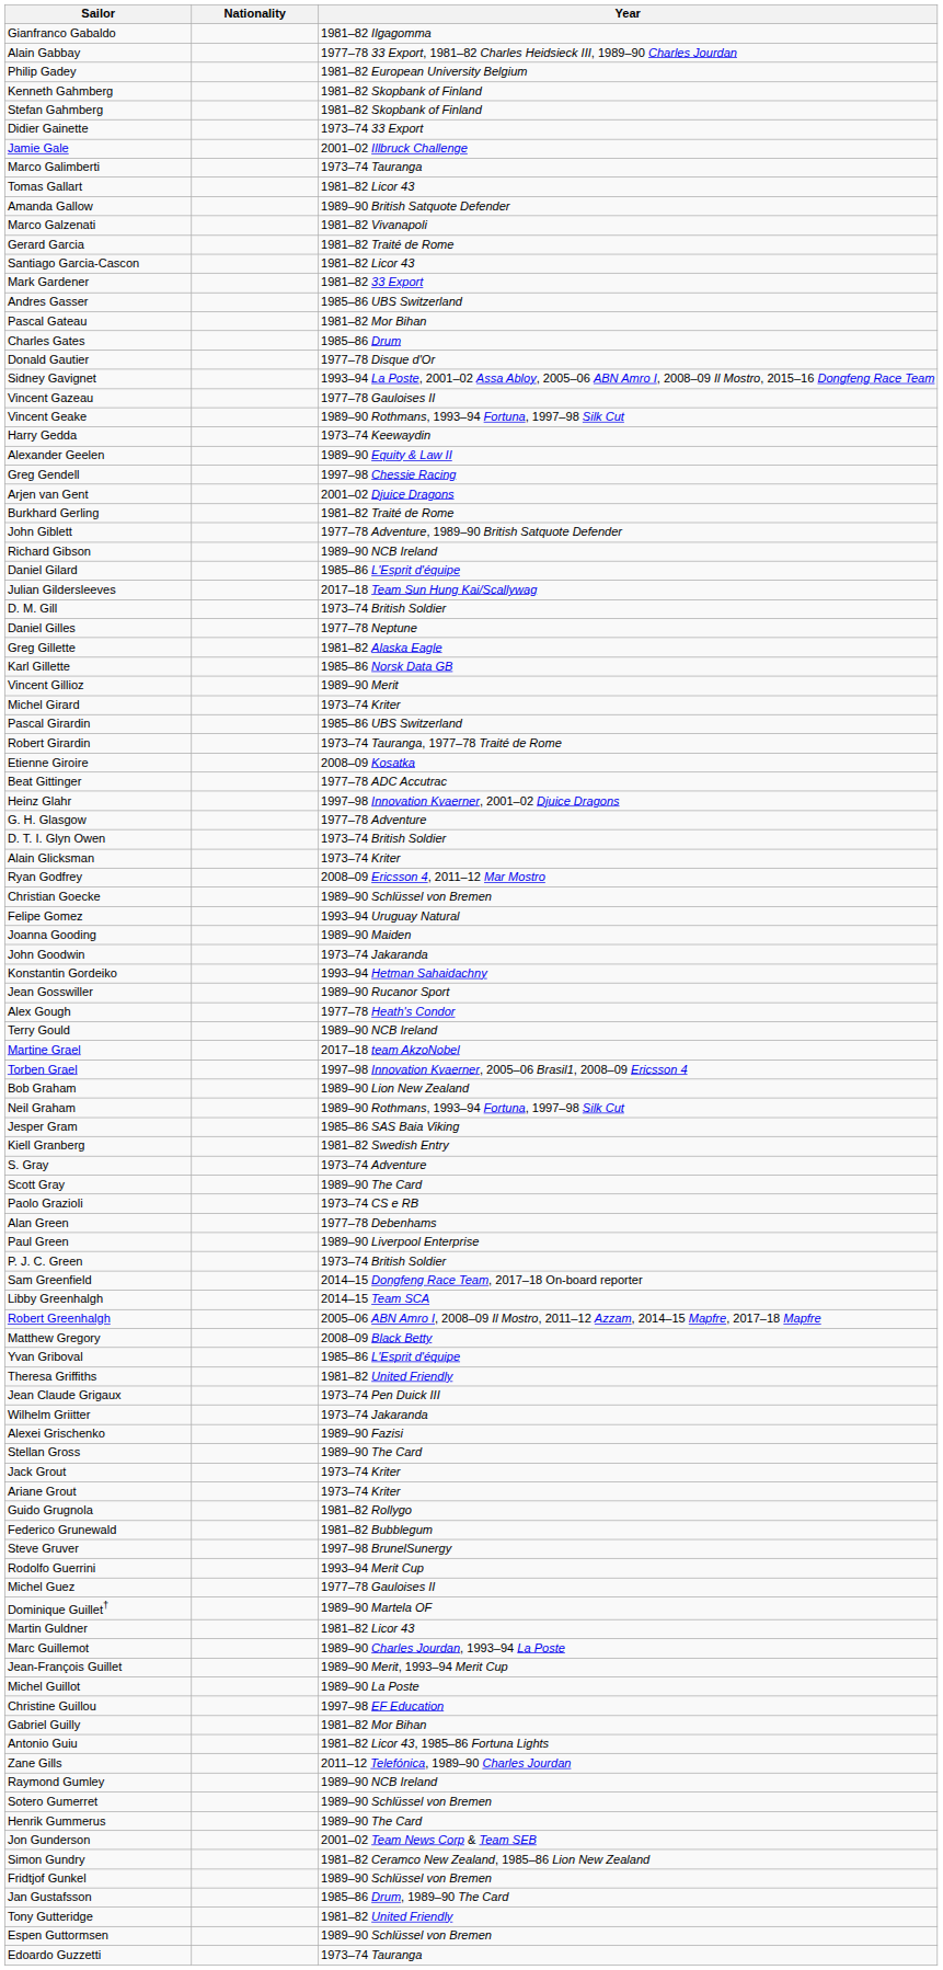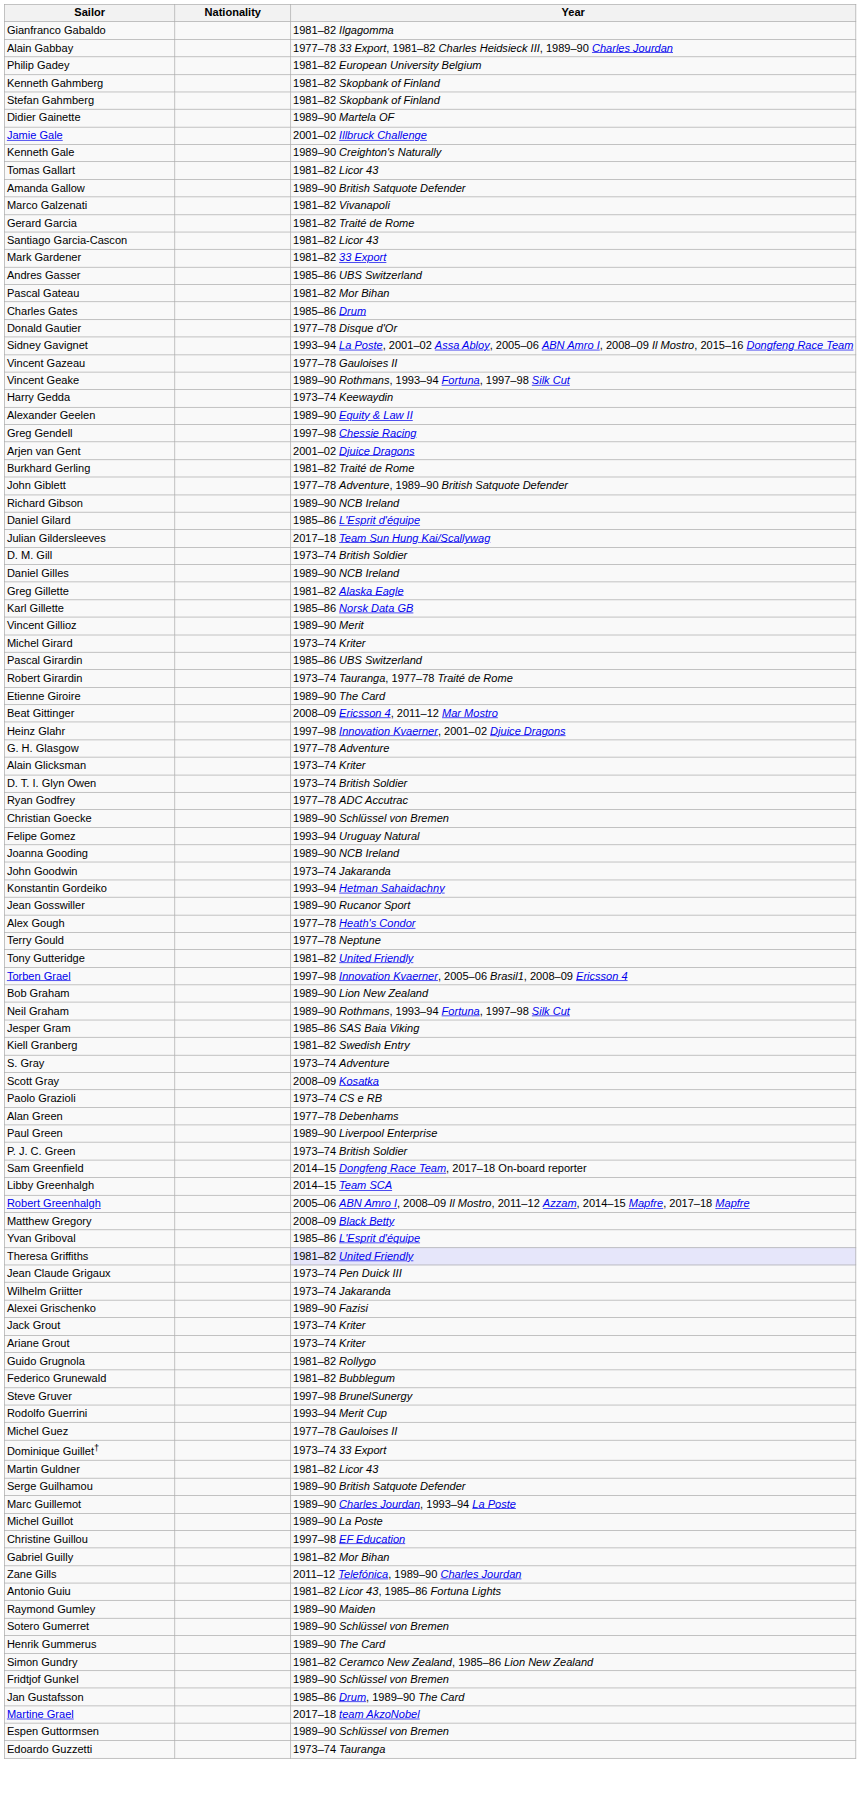 <table class=wikitable>
 <tr>
 <th style="width:15em">Sailor</th>
 <th style="width:10em">Nationality</th>
 <th>Year</th>
 </tr>
 <tr>
 <td>Gianfranco Gabaldo</td>
 <td></td>
 <td>1981–82 <em>Ilgagomma</em></td>
 </tr>
 <tr>
 <td>Alain Gabbay</td>
 <td></td>
 <td>1977–78 <em>33 Export</em>, 1981–82 <em>Charles Heidsieck III</em>, 1989–90 <em><a href='#'>Charles Jourdan</a></em></td>
 </tr>
 <tr>
 <td>Philip Gadey</td>
 <td></td>
 <td>1981–82 <em>European University Belgium</em></td>
 </tr>
 <tr>
 <td>Kenneth Gahmberg</td>
 <td></td>
 <td>1981–82 <em>Skopbank of Finland</em></td>
 </tr>
 <tr>
 <td>Stefan Gahmberg</td>
 <td></td>
 <td>1981–82 <em>Skopbank of Finland</em></td>
 </tr>
 <tr>
 <td>Didier Gainette</td>
 <td></td>
-<td>1973–74 <em>33 Export</em></td>
+<td>1989–90 <em>Martela OF</em></td>
 </tr>
 <tr>
 <td><a href='#'>Jamie Gale</a></td>
 <td></td>
 <td>2001–02 <em><a href='#'>Illbruck Challenge</a></em></td>
 </tr>
 <tr>
-<td>Marco Galimberti</td>
+<td>Kenneth Gale</td>
 <td></td>
-<td>1973–74 <em>Tauranga</em></td>
+<td>1989–90 <em>Creighton's Naturally</em></td>
 </tr>
 <tr>
 <td>Tomas Gallart</td>
 <td></td>
 <td>1981–82 <em>Licor 43</em></td>
 </tr>
 <tr>
 <td>Amanda Gallow</td>
 <td></td>
 <td>1989–90 <em>British Satquote Defender</em></td>
 </tr>
 <tr>
 <td>Marco Galzenati</td>
 <td></td>
 <td>1981–82 <em>Vivanapoli</em></td>
 </tr>
 <tr>
 <td>Gerard Garcia</td>
 <td></td>
 <td>1981–82 <em>Traité de Rome</em></td>
 </tr>
 <tr>
 <td>Santiago Garcia-Cascon</td>
 <td></td>
 <td>1981–82 <em>Licor 43</em></td>
 </tr>
 <tr>
 <td>Mark Gardener</td>
 <td></td>
 <td>1981–82 <em><a href='#'>33 Export</a></em></td>
 </tr>
 <tr>
 <td>Andres Gasser</td>
 <td></td>
 <td>1985–86 <em>UBS Switzerland</em></td>
 </tr>
 <tr>
 <td>Pascal Gateau</td>
 <td></td>
 <td>1981–82 <em>Mor Bihan</em></td>
 </tr>
 <tr>
 <td>Charles Gates</td>
 <td></td>
 <td>1985–86 <em><a href='#'>Drum</a></em></td>
 </tr>
 <tr>
 <td>Donald Gautier</td>
 <td></td>
 <td>1977–78 <em>Disque d'Or</em></td>
 </tr>
 <tr>
 <td>Sidney Gavignet</td>
 <td></td>
 <td>1993–94 <em><a href='#'>La Poste</a></em>, 2001–02 <em><a href='#'>Assa Abloy</a></em>, 2005–06 <em><a href='#'>ABN Amro I</a></em>, 2008–09 <em>Il Mostro</em>, 2015–16 <em><a href='#'>Dongfeng Race Team</a></em></td>
 </tr>
 <tr>
 <td>Vincent Gazeau</td>
 <td></td>
 <td>1977–78 <em>Gauloises II</em></td>
 </tr>
 <tr>
 <td>Vincent Geake</td>
 <td></td>
 <td>1989–90 <em>Rothmans</em>, 1993–94 <em><a href='#'>Fortuna</a></em>, 1997–98 <em><a href='#'>Silk Cut</a></em></td>
 </tr>
 <tr>
 <td>Harry Gedda</td>
 <td></td>
 <td>1973–74 <em>Keewaydin</em></td>
 </tr>
 <tr>
 <td>Alexander Geelen</td>
 <td></td>
 <td>1989–90 <em><a href='#'>Equity & Law II</a></em></td>
 </tr>
 <tr>
 <td>Greg Gendell</td>
 <td></td>
 <td>1997–98 <em><a href='#'>Chessie Racing</a></em></td>
 </tr>
 <tr>
 <td>Arjen van Gent</td>
 <td></td>
 <td>2001–02 <em><a href='#'>Djuice Dragons</a></em></td>
 </tr>
 <tr>
 <td>Burkhard Gerling</td>
 <td></td>
 <td>1981–82 <em>Traité de Rome</em></td>
 </tr>
 <tr>
 <td>John Giblett</td>
 <td></td>
 <td>1977–78 <em>Adventure</em>, 1989–90 <em>British Satquote Defender</em></td>
 </tr>
 <tr>
 <td>Richard Gibson</td>
 <td></td>
 <td>1989–90 <em>NCB Ireland</em></td>
 </tr>
 <tr>
 <td>Daniel Gilard</td>
 <td></td>
 <td>1985–86 <em><a href='#'>L'Esprit d'équipe</a></em></td>
 </tr>
 <tr>
 <td>Julian Gildersleeves</td>
 <td></td>
 <td>2017–18 <em><a href='#'>Team Sun Hung Kai/Scallywag</a></em></td>
 </tr>
 <tr>
 <td>D. M. Gill</td>
 <td></td>
 <td>1973–74 <em>British Soldier</em></td>
 </tr>
 <tr>
 <td>Daniel Gilles</td>
 <td></td>
-<td>1977–78 <em>Neptune</em></td>
+<td>1989–90 <em>NCB Ireland</em></td>
 </tr>
 <tr>
 <td>Greg Gillette</td>
 <td></td>
 <td>1981–82 <em><a href='#'>Alaska Eagle</a></em></td>
 </tr>
 <tr>
 <td>Karl Gillette</td>
 <td></td>
 <td>1985–86 <em><a href='#'>Norsk Data GB</a></em></td>
 </tr>
 <tr>
 <td>Vincent Gillioz</td>
 <td></td>
 <td>1989–90 <em>Merit</em></td>
 </tr>
 <tr>
 <td>Michel Girard</td>
 <td></td>
 <td>1973–74 <em>Kriter</em></td>
 </tr>
 <tr>
 <td>Pascal Girardin</td>
 <td></td>
 <td>1985–86 <em>UBS Switzerland</em></td>
 </tr>
 <tr>
 <td>Robert Girardin</td>
 <td></td>
 <td>1973–74 <em>Tauranga</em>, 1977–78 <em>Traité de Rome</em></td>
 </tr>
 <tr>
 <td>Etienne Giroire</td>
 <td></td>
-<td>2008–09 <em><a href='#'>Kosatka</a></em></td>
+<td>1989–90 <em>The Card</em></td>
 </tr>
 <tr>
 <td>Beat Gittinger</td>
 <td></td>
-<td>1977–78 <em>ADC Accutrac</em></td>
+<td>2008–09 <em><a href='#'>Ericsson 4</a></em>, 2011–12 <em><a href='#'>Mar Mostro</a></em></td>
 </tr>
 <tr>
 <td>Heinz Glahr</td>
 <td></td>
 <td>1997–98 <em><a href='#'>Innovation Kvaerner</a></em>, 2001–02 <em><a href='#'>Djuice Dragons</a></em></td>
 </tr>
 <tr>
 <td>G. H. Glasgow</td>
 <td></td>
 <td>1977–78 <em>Adventure</em></td>
 </tr>
 <tr>
+<td>Alain Glicksman</td>
+<td></td>
+<td>1973–74 <em>Kriter</em></td>
+</tr>
+<tr>
 <td>D. T. I. Glyn Owen</td>
 <td></td>
 <td>1973–74 <em>British Soldier</em></td>
 </tr>
 <tr>
-<td>Alain Glicksman</td>
-<td></td>
-<td>1973–74 <em>Kriter</em></td>
-</tr>
-<tr>
 <td>Ryan Godfrey</td>
 <td></td>
-<td>2008–09 <em><a href='#'>Ericsson 4</a></em>, 2011–12 <em><a href='#'>Mar Mostro</a></em></td>
+<td>1977–78 <em>ADC Accutrac</em></td>
 </tr>
 <tr>
 <td>Christian Goecke</td>
 <td></td>
 <td>1989–90 <em>Schlüssel von Bremen</em></td>
 </tr>
 <tr>
 <td>Felipe Gomez</td>
 <td></td>
 <td>1993–94 <em>Uruguay Natural</em></td>
 </tr>
 <tr>
 <td>Joanna Gooding</td>
 <td></td>
-<td>1989–90 <em>Maiden</em></td>
+<td>1989–90 <em>NCB Ireland</em></td>
 </tr>
 <tr>
 <td>John Goodwin</td>
 <td></td>
 <td>1973–74 <em>Jakaranda</em></td>
 </tr>
 <tr>
 <td>Konstantin Gordeiko</td>
 <td></td>
 <td>1993–94 <em><a href='#'>Hetman Sahaidachny</a></em></td>
 </tr>
 <tr>
 <td>Jean Gosswiller</td>
 <td></td>
 <td>1989–90 <em>Rucanor Sport</em></td>
 </tr>
 <tr>
 <td>Alex Gough</td>
 <td></td>
 <td>1977–78 <em><a href='#'>Heath's Condor</a></em></td>
 </tr>
 <tr>
 <td>Terry Gould</td>
 <td></td>
-<td>1989–90 <em>NCB Ireland</em></td>
+<td>1977–78 <em>Neptune</em></td>
 </tr>
 <tr>
-<td><a href='#'>Martine Grael</a></td>
+<td>Tony Gutteridge</td>
 <td></td>
-<td>2017–18 <em><a href='#'>team AkzoNobel</a></em></td>
+<td>1981–82 <em><a href='#'>United Friendly</a></em></td>
 </tr>
 <tr>
 <td><a href='#'>Torben Grael</a></td>
 <td></td>
 <td>1997–98 <em><a href='#'>Innovation Kvaerner</a></em>, 2005–06 <em>Brasil1</em>, 2008–09 <em><a href='#'>Ericsson 4</a></em></td>
 </tr>
 <tr>
 <td>Bob Graham</td>
 <td></td>
 <td>1989–90 <em>Lion New Zealand</em></td>
 </tr>
 <tr>
 <td>Neil Graham</td>
 <td></td>
 <td>1989–90 <em>Rothmans</em>, 1993–94 <em><a href='#'>Fortuna</a></em>, 1997–98 <em><a href='#'>Silk Cut</a></em></td>
 </tr>
 <tr>
 <td>Jesper Gram</td>
 <td></td>
 <td>1985–86 <em>SAS Baia Viking</em></td>
 </tr>
 <tr>
 <td>Kiell Granberg</td>
 <td></td>
 <td>1981–82 <em>Swedish Entry</em></td>
 </tr>
 <tr>
 <td>S. Gray</td>
 <td></td>
 <td>1973–74 <em>Adventure</em></td>
 </tr>
 <tr>
 <td>Scott Gray</td>
 <td></td>
-<td>1989–90 <em>The Card</em></td>
+<td>2008–09 <em><a href='#'>Kosatka</a></em></td>
 </tr>
 <tr>
 <td>Paolo Grazioli</td>
 <td></td>
 <td>1973–74 <em>CS e RB</em></td>
 </tr>
 <tr>
 <td>Alan Green</td>
 <td></td>
 <td>1977–78 <em>Debenhams</em></td>
 </tr>
 <tr>
 <td>Paul Green</td>
 <td></td>
 <td>1989–90 <em>Liverpool Enterprise</em></td>
 </tr>
 <tr>
 <td>P. J. C. Green</td>
 <td></td>
 <td>1973–74 <em>British Soldier</em></td>
 </tr>
 <tr>
 <td>Sam Greenfield</td>
 <td></td>
 <td>2014–15 <em><a href='#'>Dongfeng Race Team</a></em>, 2017–18 On-board reporter</td>
 </tr>
 <tr>
 <td>Libby Greenhalgh</td>
 <td></td>
 <td>2014–15 <em><a href='#'>Team SCA</a></em></td>
 </tr>
 <tr>
 <td><a href='#'>Robert Greenhalgh</a></td>
 <td></td>
 <td>2005–06 <em><a href='#'>ABN Amro I</a></em>, 2008–09 <em>Il Mostro</em>, 2011–12 <em><a href='#'>Azzam</a></em>, 2014–15 <em><a href='#'>Mapfre</a></em>, 2017–18 <em><a href='#'>Mapfre</a></em></td>
 </tr>
 <tr>
 <td>Matthew Gregory</td>
 <td></td>
 <td>2008–09 <em><a href='#'>Black Betty</a></em></td>
 </tr>
 <tr>
 <td>Yvan Griboval</td>
 <td></td>
 <td>1985–86 <em><a href='#'>L'Esprit d'équipe</a></em></td>
 </tr>
 <tr>
 <td>Theresa Griffiths</td>
 <td></td>
-<td>1981–82 <em><a href='#'>United Friendly</a></em></td>
+<td style="background: lavender;">1981–82 <em><a href='#'>United Friendly</a></em></td>
 </tr>
 <tr>
 <td>Jean Claude Grigaux</td>
 <td></td>
 <td>1973–74 <em>Pen Duick III</em></td>
 </tr>
 <tr>
 <td>Wilhelm Griitter</td>
 <td></td>
 <td>1973–74 <em>Jakaranda</em></td>
 </tr>
 <tr>
 <td>Alexei Grischenko</td>
 <td></td>
 <td>1989–90 <em>Fazisi</em></td>
-</tr>
-<tr>
-<td>Stellan Gross</td>
-<td></td>
-<td>1989–90 <em>The Card</em></td>
 </tr>
 <tr>
 <td>Jack Grout</td>
 <td></td>
 <td>1973–74 <em>Kriter</em></td>
 </tr>
 <tr>
 <td>Ariane Grout</td>
 <td></td>
 <td>1973–74 <em>Kriter</em></td>
 </tr>
 <tr>
 <td>Guido Grugnola</td>
 <td></td>
 <td>1981–82 <em>Rollygo</em></td>
 </tr>
 <tr>
 <td>Federico Grunewald</td>
 <td></td>
 <td>1981–82 <em>Bubblegum</em></td>
 </tr>
 <tr>
 <td>Steve Gruver</td>
 <td></td>
 <td>1997–98 <em>BrunelSunergy</em></td>
 </tr>
 <tr>
 <td>Rodolfo Guerrini</td>
 <td></td>
 <td>1993–94 <em>Merit Cup</em></td>
 </tr>
 <tr>
 <td>Michel Guez</td>
 <td></td>
 <td>1977–78 <em>Gauloises II</em></td>
 </tr>
 <tr>
 <td>Dominique Guillet<sup>†</sup></td>
 <td></td>
-<td>1989–90 <em>Martela OF</em></td>
+<td>1973–74 <em>33 Export</em></td>
 </tr>
 <tr>
 <td>Martin Guldner</td>
 <td></td>
 <td>1981–82 <em>Licor 43</em></td>
 </tr>
 <tr>
+<td>Serge Guilhamou</td>
+<td></td>
+<td>1989–90 <em>British Satquote Defender</em></td>
+</tr>
+<tr>
 <td>Marc Guillemot</td>
 <td></td>
 <td>1989–90 <em><a href='#'>Charles Jourdan</a></em>, 1993–94 <em><a href='#'>La Poste</a></em></td>
-</tr>
-<tr>
-<td>Jean-François Guillet</td>
-<td></td>
-<td>1989–90 <em>Merit</em>, 1993–94 <em>Merit Cup</em></td>
 </tr>
 <tr>
 <td>Michel Guillot</td>
 <td></td>
 <td>1989–90 <em>La Poste</em></td>
 </tr>
 <tr>
 <td>Christine Guillou</td>
 <td></td>
 <td>1997–98 <em><a href='#'>EF Education</a></em></td>
 </tr>
 <tr>
 <td>Gabriel Guilly</td>
 <td></td>
 <td>1981–82 <em>Mor Bihan</em></td>
 </tr>
 <tr>
+<td>Zane Gills</td>
+<td></td>
+<td>2011–12 <em><a href='#'>Telefónica</a></em>, 1989–90 <em><a href='#'>Charles Jourdan</a></em></td>
+</tr>
+<tr>
 <td>Antonio Guiu</td>
 <td></td>
 <td>1981–82 <em>Licor 43</em>, 1985–86 <em>Fortuna Lights</em></td>
 </tr>
 <tr>
-<td>Zane Gills</td>
-<td></td>
-<td>2011–12 <em><a href='#'>Telefónica</a></em>, 1989–90 <em><a href='#'>Charles Jourdan</a></em></td>
-</tr>
-<tr>
 <td>Raymond Gumley</td>
 <td></td>
-<td>1989–90 <em>NCB Ireland</em></td>
+<td>1989–90 <em>Maiden</em></td>
 </tr>
 <tr>
 <td>Sotero Gumerret</td>
 <td></td>
 <td>1989–90 <em>Schlüssel von Bremen</em></td>
 </tr>
 <tr>
 <td>Henrik Gummerus</td>
 <td></td>
 <td>1989–90 <em>The Card</em></td>
-</tr>
-<tr>
-<td>Jon Gunderson</td>
-<td></td>
-<td>2001–02 <em><a href='#'>Team News Corp</a></em> & <em><a href='#'>Team SEB</a></em></td>
 </tr>
 <tr>
 <td>Simon Gundry</td>
 <td></td>
 <td>1981–82 <em>Ceramco New Zealand</em>, 1985–86 <em>Lion New Zealand</em></td>
 </tr>
 <tr>
 <td>Fridtjof Gunkel</td>
 <td></td>
 <td>1989–90 <em>Schlüssel von Bremen</em></td>
 </tr>
 <tr>
 <td>Jan Gustafsson</td>
 <td></td>
 <td>1985–86 <em><a href='#'>Drum</a></em>, 1989–90 <em>The Card</em></td>
 </tr>
 <tr>
-<td>Tony Gutteridge</td>
+<td><a href='#'>Martine Grael</a></td>
 <td></td>
-<td>1981–82 <em><a href='#'>United Friendly</a></em></td>
+<td>2017–18 <em><a href='#'>team AkzoNobel</a></em></td>
 </tr>
 <tr>
 <td>Espen Guttormsen</td>
 <td></td>
 <td>1989–90 <em>Schlüssel von Bremen</em></td>
 </tr>
 <tr>
 <td>Edoardo Guzzetti</td>
 <td></td>
 <td>1973–74 <em>Tauranga</em></td>
 </tr>
 </table>
